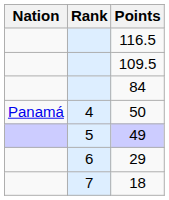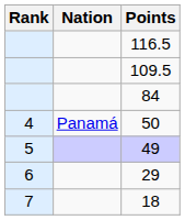 <table class="wikitable sortable" style="text-align:center">
 <tr>
+<th>Rank</th>
 <th>Nation</th>
-<th>Rank</th>
 <th>Points</th>
 </tr>
 <tr>
+<td bgcolor = DDEEFF></td>
 <td align=left></td>
-<td bgcolor = DDEEFF></td>
 <td>116.5</td>
 </tr>
 <tr>
+<td bgcolor = DDEEFF></td>
 <td align=left></td>
-<td bgcolor = DDEEFF></td>
 <td>109.5</td>
 </tr>
 <tr>
+<td bgcolor = DDEEFF></td>
 <td align=left></td>
-<td bgcolor = DDEEFF></td>
 <td>84</td>
 </tr>
 <tr>
+<td bgcolor = DDEEFF>4</td>
 <td align=left> <a href='#'>Panamá</a></td>
-<td bgcolor = DDEEFF>4</td>
 <td>50</td>
 </tr>
 <tr style="background-color:#ccccff">
+<td bgcolor = DDEEFF>5</td>
 <td align=left></td>
-<td bgcolor = DDEEFF>5</td>
 <td>49</td>
 </tr>
 <tr>
+<td bgcolor = DDEEFF>6</td>
 <td align=left></td>
-<td bgcolor = DDEEFF>6</td>
 <td>29</td>
 </tr>
 <tr>
+<td bgcolor = DDEEFF>7</td>
 <td align=left></td>
-<td bgcolor = DDEEFF>7</td>
 <td>18</td>
 </tr>
 </table>
